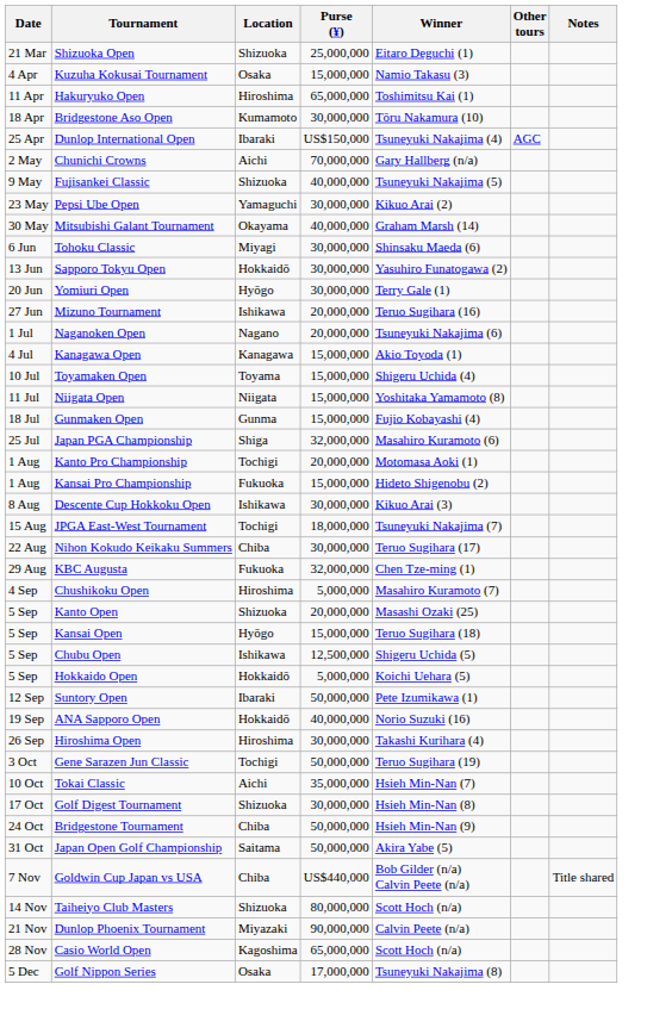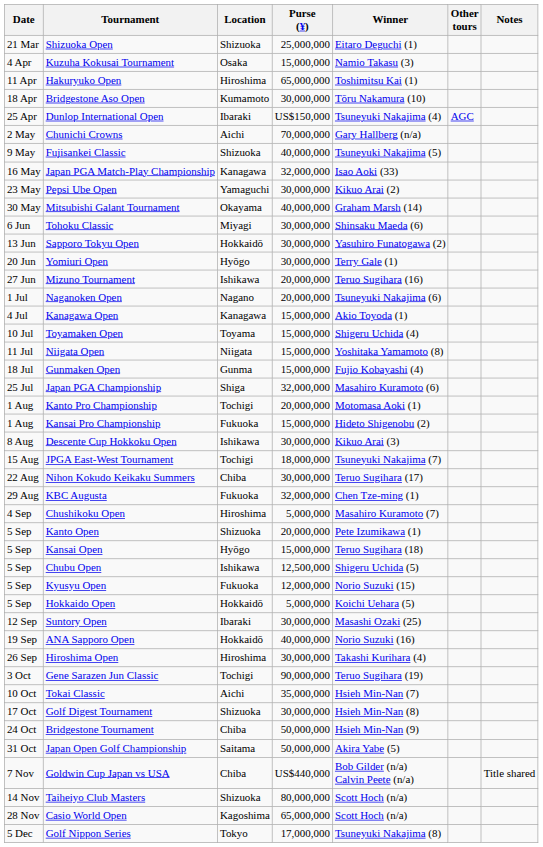 <table class="wikitable" style="font-size:95%">
 <tr>
 <th>Date</th>
 <th>Tournament</th>
 <th>Location</th>
 <th>Purse<br>(<a href='#'>¥</a>)</th>
 <th>Winner</th>
 <th>Other<br>tours</th>
 <th>Notes</th>
 </tr>
 <tr>
 <td>21 Mar</td>
 <td><a href='#'>Shizuoka Open</a></td>
 <td>Shizuoka</td>
 <td align=right>25,000,000</td>
 <td> <a href='#'>Eitaro Deguchi</a> (1)</td>
 <td></td>
 <td></td>
 </tr>
 <tr>
 <td>4 Apr</td>
 <td><a href='#'>Kuzuha Kokusai Tournament</a></td>
 <td>Osaka</td>
 <td align=right>15,000,000</td>
 <td> <a href='#'>Namio Takasu</a> (3)</td>
 <td></td>
 <td></td>
 </tr>
 <tr>
 <td>11 Apr</td>
 <td><a href='#'>Hakuryuko Open</a></td>
 <td>Hiroshima</td>
 <td align=right>65,000,000</td>
 <td> <a href='#'>Toshimitsu Kai</a> (1)</td>
 <td></td>
 <td></td>
 </tr>
 <tr>
 <td>18 Apr</td>
 <td><a href='#'>Bridgestone Aso Open</a></td>
 <td>Kumamoto</td>
 <td align=right>30,000,000</td>
 <td> <a href='#'>Tōru Nakamura</a> (10)</td>
 <td></td>
 <td></td>
 </tr>
 <tr>
 <td>25 Apr</td>
 <td><a href='#'>Dunlop International Open</a></td>
 <td>Ibaraki</td>
 <td align=right>US$150,000</td>
 <td> <a href='#'>Tsuneyuki Nakajima</a> (4)</td>
 <td><a href='#'>AGC</a></td>
 <td></td>
 </tr>
 <tr>
 <td>2 May</td>
 <td><a href='#'>Chunichi Crowns</a></td>
 <td>Aichi</td>
 <td align=right>70,000,000</td>
 <td> <a href='#'>Gary Hallberg</a> (n/a)</td>
 <td></td>
 <td></td>
 </tr>
 <tr>
 <td>9 May</td>
 <td><a href='#'>Fujisankei Classic</a></td>
 <td>Shizuoka</td>
 <td align=right>40,000,000</td>
 <td> <a href='#'>Tsuneyuki Nakajima</a> (5)</td>
+<td></td>
+<td></td>
+</tr>
+<tr>
+<td>16 May</td>
+<td><a href='#'>Japan PGA Match-Play Championship</a></td>
+<td>Kanagawa</td>
+<td align=right>32,000,000</td>
+<td> <a href='#'>Isao Aoki</a> (33)</td>
 <td></td>
 <td></td>
 </tr>
 <tr>
 <td>23 May</td>
 <td><a href='#'>Pepsi Ube Open</a></td>
 <td>Yamaguchi</td>
 <td align=right>30,000,000</td>
 <td> <a href='#'>Kikuo Arai</a> (2)</td>
 <td></td>
 <td></td>
 </tr>
 <tr>
 <td>30 May</td>
 <td><a href='#'>Mitsubishi Galant Tournament</a></td>
 <td>Okayama</td>
 <td align=right>40,000,000</td>
 <td> <a href='#'>Graham Marsh</a> (14)</td>
 <td></td>
 <td></td>
 </tr>
 <tr>
 <td>6 Jun</td>
 <td><a href='#'>Tohoku Classic</a></td>
 <td>Miyagi</td>
 <td align=right>30,000,000</td>
 <td> <a href='#'>Shinsaku Maeda</a> (6)</td>
 <td></td>
 <td></td>
 </tr>
 <tr>
 <td>13 Jun</td>
 <td><a href='#'>Sapporo Tokyu Open</a></td>
 <td>Hokkaidō</td>
 <td align=right>30,000,000</td>
 <td> <a href='#'>Yasuhiro Funatogawa</a> (2)</td>
 <td></td>
 <td></td>
 </tr>
 <tr>
 <td>20 Jun</td>
 <td><a href='#'>Yomiuri Open</a></td>
 <td>Hyōgo</td>
 <td align=right>30,000,000</td>
 <td> <a href='#'>Terry Gale</a> (1)</td>
 <td></td>
 <td></td>
 </tr>
 <tr>
 <td>27 Jun</td>
 <td><a href='#'>Mizuno Tournament</a></td>
 <td>Ishikawa</td>
 <td align=right>20,000,000</td>
 <td> <a href='#'>Teruo Sugihara</a> (16)</td>
 <td></td>
 <td></td>
 </tr>
 <tr>
 <td>1 Jul</td>
 <td><a href='#'>Naganoken Open</a></td>
 <td>Nagano</td>
 <td align=right>20,000,000</td>
 <td> <a href='#'>Tsuneyuki Nakajima</a> (6)</td>
 <td></td>
 <td></td>
 </tr>
 <tr>
 <td>4 Jul</td>
 <td><a href='#'>Kanagawa Open</a></td>
 <td>Kanagawa</td>
 <td align=right>15,000,000</td>
 <td> <a href='#'>Akio Toyoda</a> (1)</td>
 <td></td>
 <td></td>
 </tr>
 <tr>
 <td>10 Jul</td>
 <td><a href='#'>Toyamaken Open</a></td>
 <td>Toyama</td>
 <td align=right>15,000,000</td>
 <td> <a href='#'>Shigeru Uchida</a> (4)</td>
 <td></td>
 <td></td>
 </tr>
 <tr>
 <td>11 Jul</td>
 <td><a href='#'>Niigata Open</a></td>
 <td>Niigata</td>
 <td align=right>15,000,000</td>
 <td> <a href='#'>Yoshitaka Yamamoto</a> (8)</td>
 <td></td>
 <td></td>
 </tr>
 <tr>
 <td>18 Jul</td>
 <td><a href='#'>Gunmaken Open</a></td>
 <td>Gunma</td>
 <td align=right>15,000,000</td>
 <td> <a href='#'>Fujio Kobayashi</a> (4)</td>
 <td></td>
 <td></td>
 </tr>
 <tr>
 <td>25 Jul</td>
 <td><a href='#'>Japan PGA Championship</a></td>
 <td>Shiga</td>
 <td align=right>32,000,000</td>
 <td> <a href='#'>Masahiro Kuramoto</a> (6)</td>
 <td></td>
 <td></td>
 </tr>
 <tr>
 <td>1 Aug</td>
 <td><a href='#'>Kanto Pro Championship</a></td>
 <td>Tochigi</td>
 <td align=right>20,000,000</td>
 <td> <a href='#'>Motomasa Aoki</a> (1)</td>
 <td></td>
 <td></td>
 </tr>
 <tr>
 <td>1 Aug</td>
 <td><a href='#'>Kansai Pro Championship</a></td>
 <td>Fukuoka</td>
 <td align=right>15,000,000</td>
 <td> <a href='#'>Hideto Shigenobu</a> (2)</td>
 <td></td>
 <td></td>
 </tr>
 <tr>
 <td>8 Aug</td>
 <td><a href='#'>Descente Cup Hokkoku Open</a></td>
 <td>Ishikawa</td>
 <td align=right>30,000,000</td>
 <td> <a href='#'>Kikuo Arai</a> (3)</td>
 <td></td>
 <td></td>
 </tr>
 <tr>
 <td>15 Aug</td>
 <td><a href='#'>JPGA East-West Tournament</a></td>
 <td>Tochigi</td>
 <td align=right>18,000,000</td>
 <td> <a href='#'>Tsuneyuki Nakajima</a> (7)</td>
 <td></td>
 <td></td>
 </tr>
 <tr>
 <td>22 Aug</td>
 <td><a href='#'>Nihon Kokudo Keikaku Summers</a></td>
 <td>Chiba</td>
 <td align=right>30,000,000</td>
 <td> <a href='#'>Teruo Sugihara</a> (17)</td>
 <td></td>
 <td></td>
 </tr>
 <tr>
 <td>29 Aug</td>
 <td><a href='#'>KBC Augusta</a></td>
 <td>Fukuoka</td>
 <td align=right>32,000,000</td>
 <td> <a href='#'>Chen Tze-ming</a> (1)</td>
 <td></td>
 <td></td>
 </tr>
 <tr>
 <td>4 Sep</td>
 <td><a href='#'>Chushikoku Open</a></td>
 <td>Hiroshima</td>
 <td align=right>5,000,000</td>
 <td> <a href='#'>Masahiro Kuramoto</a> (7)</td>
 <td></td>
 <td></td>
 </tr>
 <tr>
 <td>5 Sep</td>
 <td><a href='#'>Kanto Open</a></td>
 <td>Shizuoka</td>
 <td align=right>20,000,000</td>
-<td> <a href='#'>Masashi Ozaki</a> (25)</td>
+<td> <a href='#'>Pete Izumikawa</a> (1)</td>
 <td></td>
 <td></td>
 </tr>
 <tr>
 <td>5 Sep</td>
 <td><a href='#'>Kansai Open</a></td>
 <td>Hyōgo</td>
 <td align=right>15,000,000</td>
 <td> <a href='#'>Teruo Sugihara</a> (18)</td>
 <td></td>
 <td></td>
 </tr>
 <tr>
 <td>5 Sep</td>
 <td><a href='#'>Chubu Open</a></td>
 <td>Ishikawa</td>
 <td align=right>12,500,000</td>
 <td> <a href='#'>Shigeru Uchida</a> (5)</td>
 <td></td>
 <td></td>
 </tr>
 <tr>
 <td>5 Sep</td>
+<td><a href='#'>Kyusyu Open</a></td>
+<td>Fukuoka</td>
+<td align=right>12,000,000</td>
+<td> <a href='#'>Norio Suzuki</a> (15)</td>
+<td></td>
+<td></td>
+</tr>
+<tr>
+<td>5 Sep</td>
 <td><a href='#'>Hokkaido Open</a></td>
 <td>Hokkaidō</td>
 <td align=right>5,000,000</td>
 <td> <a href='#'>Koichi Uehara</a> (5)</td>
 <td></td>
 <td></td>
 </tr>
 <tr>
 <td>12 Sep</td>
 <td><a href='#'>Suntory Open</a></td>
 <td>Ibaraki</td>
-<td align=right>50,000,000</td>
-<td> <a href='#'>Pete Izumikawa</a> (1)</td>
+<td align=right>30,000,000</td>
+<td> <a href='#'>Masashi Ozaki</a> (25)</td>
 <td></td>
 <td></td>
 </tr>
 <tr>
 <td>19 Sep</td>
 <td><a href='#'>ANA Sapporo Open</a></td>
 <td>Hokkaidō</td>
 <td align=right>40,000,000</td>
 <td> <a href='#'>Norio Suzuki</a> (16)</td>
 <td></td>
 <td></td>
 </tr>
 <tr>
 <td>26 Sep</td>
 <td><a href='#'>Hiroshima Open</a></td>
 <td>Hiroshima</td>
 <td align=right>30,000,000</td>
 <td> <a href='#'>Takashi Kurihara</a> (4)</td>
 <td></td>
 <td></td>
 </tr>
 <tr>
 <td>3 Oct</td>
 <td><a href='#'>Gene Sarazen Jun Classic</a></td>
 <td>Tochigi</td>
-<td align=right>50,000,000</td>
+<td align=right>90,000,000</td>
 <td> <a href='#'>Teruo Sugihara</a> (19)</td>
 <td></td>
 <td></td>
 </tr>
 <tr>
 <td>10 Oct</td>
 <td><a href='#'>Tokai Classic</a></td>
 <td>Aichi</td>
 <td align=right>35,000,000</td>
 <td> <a href='#'>Hsieh Min-Nan</a> (7)</td>
 <td></td>
 <td></td>
 </tr>
 <tr>
 <td>17 Oct</td>
 <td><a href='#'>Golf Digest Tournament</a></td>
 <td>Shizuoka</td>
 <td align=right>30,000,000</td>
 <td> <a href='#'>Hsieh Min-Nan</a> (8)</td>
 <td></td>
 <td></td>
 </tr>
 <tr>
 <td>24 Oct</td>
 <td><a href='#'>Bridgestone Tournament</a></td>
 <td>Chiba</td>
 <td align=right>50,000,000</td>
 <td> <a href='#'>Hsieh Min-Nan</a> (9)</td>
 <td></td>
 <td></td>
 </tr>
 <tr>
 <td>31 Oct</td>
 <td><a href='#'>Japan Open Golf Championship</a></td>
 <td>Saitama</td>
 <td align=right>50,000,000</td>
 <td> <a href='#'>Akira Yabe</a> (5)</td>
 <td></td>
 <td></td>
 </tr>
 <tr>
 <td>7 Nov</td>
 <td><a href='#'>Goldwin Cup Japan vs USA</a></td>
 <td>Chiba</td>
 <td align=right>US$440,000</td>
 <td> <a href='#'>Bob Gilder</a> (n/a)<br> <a href='#'>Calvin Peete</a> (n/a)</td>
 <td></td>
 <td>Title shared</td>
 </tr>
 <tr>
 <td>14 Nov</td>
 <td><a href='#'>Taiheiyo Club Masters</a></td>
 <td>Shizuoka</td>
 <td align=right>80,000,000</td>
 <td> <a href='#'>Scott Hoch</a> (n/a)</td>
 <td></td>
 <td></td>
 </tr>
 <tr>
-<td>21 Nov</td>
-<td><a href='#'>Dunlop Phoenix Tournament</a></td>
-<td>Miyazaki</td>
-<td align=right>90,000,000</td>
-<td> <a href='#'>Calvin Peete</a> (n/a)</td>
-<td></td>
-<td></td>
-</tr>
-<tr>
 <td>28 Nov</td>
 <td><a href='#'>Casio World Open</a></td>
 <td>Kagoshima</td>
 <td align=right>65,000,000</td>
 <td> <a href='#'>Scott Hoch</a> (n/a)</td>
 <td></td>
 <td></td>
 </tr>
 <tr>
 <td>5 Dec</td>
 <td><a href='#'>Golf Nippon Series</a></td>
-<td>Osaka</td>
+<td>Tokyo</td>
 <td align=right>17,000,000</td>
 <td> <a href='#'>Tsuneyuki Nakajima</a> (8)</td>
 <td></td>
 <td></td>
 </tr>
 </table>
